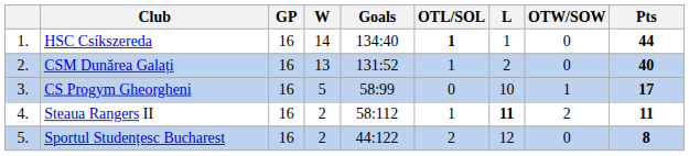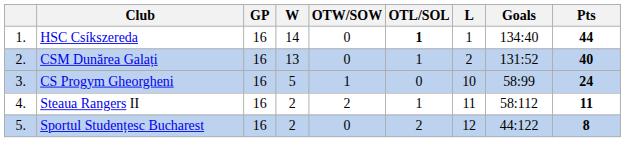 <table class="wikitable" style="background-color:#BCD2EE; text-align:center">
 <tr style="background-color:#e0e0e0">
 <th width="30"></th>
 <th width="230">Club</th>
 <th width="30">GP</th>
 <th width="30">W</th>
-<th width="70">Goals</th>
+<th width="30">OTW/SOW</th>
 <th width="30">OTL/SOL</th>
 <th width="30">L</th>
-<th width="30">OTW/SOW</th>
+<th width="70">Goals</th>
 <th width="70">Pts</th>
 </tr>
 <tr style="background-color:#ffffff">
 <td>1.</td>
 <td style="text-align:left"><a href='#'>HSC Csíkszereda</a></td>
 <td>16</td>
 <td>14</td>
-<td>134:40</td>
+<td>0</td>
 <td><strong>1</strong></td>
 <td>1</td>
-<td>0</td>
+<td>134:40</td>
 <td><strong>44</strong></td>
 </tr>
 <tr>
 <td>2.</td>
 <td style="text-align:left"><a href='#'>CSM Dunărea Galați</a></td>
 <td>16</td>
 <td>13</td>
-<td>131:52</td>
+<td>0</td>
 <td>1</td>
 <td>2</td>
-<td>0</td>
+<td>131:52</td>
 <td><strong>40</strong></td>
 </tr>
 <tr>
 <td>3.</td>
 <td style="text-align:left"><a href='#'>CS Progym Gheorgheni</a></td>
 <td>16</td>
 <td>5</td>
-<td>58:99</td>
+<td>1</td>
 <td>0</td>
 <td>10</td>
-<td>1</td>
-<td><strong>17</strong></td>
+<td>58:99</td>
+<td><strong>24</strong></td>
 </tr>
 <tr style="background-color:#ffffff">
 <td>4.</td>
 <td style="text-align:left"><a href='#'>Steaua Rangers</a> II</td>
 <td>16</td>
 <td>2</td>
+<td>2</td>
+<td>1</td>
+<td>11</td>
 <td>58:112</td>
-<td>1</td>
-<td><strong>11</strong></td>
-<td>2</td>
 <td><strong>11</strong></td>
 </tr>
 <tr>
 <td>5.</td>
 <td style="text-align:left"><a href='#'>Sportul Studențesc Bucharest</a></td>
 <td>16</td>
 <td>2</td>
-<td>44:122</td>
+<td>0</td>
 <td>2</td>
 <td>12</td>
-<td>0</td>
+<td>44:122</td>
 <td><strong>8</strong></td>
 </tr>
 </table>
